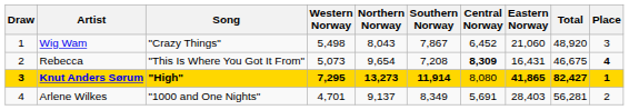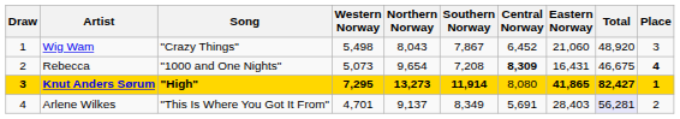 <table class="sortable wikitable" style="margin: 1em auto 1em auto; text-align:center">
 <tr>
 <th>Draw</th>
 <th>Artist</th>
 <th>Song</th>
 <th>Western<br>Norway</th>
 <th>Northern<br>Norway</th>
 <th>Southern<br>Norway</th>
 <th>Central<br>Norway</th>
 <th>Eastern<br>Norway</th>
 <th>Total</th>
 <th>Place</th>
 </tr>
 <tr>
 <td>1</td>
 <td align="left"><a href='#'>Wig Wam</a></td>
 <td align="left">"Crazy Things"</td>
 <td>5,498</td>
 <td>8,043</td>
 <td>7,867</td>
 <td>6,452</td>
 <td>21,060</td>
 <td>48,920</td>
 <td>3</td>
 </tr>
 <tr>
 <td>2</td>
 <td align="left">Rebecca</td>
-<td align="left">"This Is Where You Got It From"</td>
+<td align="left">"1000 and One Nights"</td>
 <td>5,073</td>
 <td>9,654</td>
 <td>7,208</td>
 <td><strong>8,309</strong></td>
 <td>16,431</td>
 <td>46,675</td>
 <td><strong>4</strong></td>
 </tr>
 <tr bgcolor="gold">
 <td><strong>3</strong></td>
 <td align="left"><strong><a href='#'>Knut Anders Sørum</a></strong></td>
 <td align="left"><strong>"High"</strong></td>
 <td><strong>7,295</strong></td>
 <td><strong>13,273</strong></td>
 <td><strong>11,914</strong></td>
 <td>8,080</td>
 <td><strong>41,865</strong></td>
 <td><strong>82,427</strong></td>
 <td><strong>1</strong></td>
 </tr>
 <tr>
 <td>4</td>
 <td align="left">Arlene Wilkes</td>
-<td align="left">"1000 and One Nights"</td>
+<td align="left">"This Is Where You Got It From"</td>
 <td>4,701</td>
 <td>9,137</td>
 <td>8,349</td>
 <td>5,691</td>
 <td>28,403</td>
-<td>56,281</td>
+<td style="background: lavender;">56,281</td>
 <td>2</td>
 </tr>
 </table>
